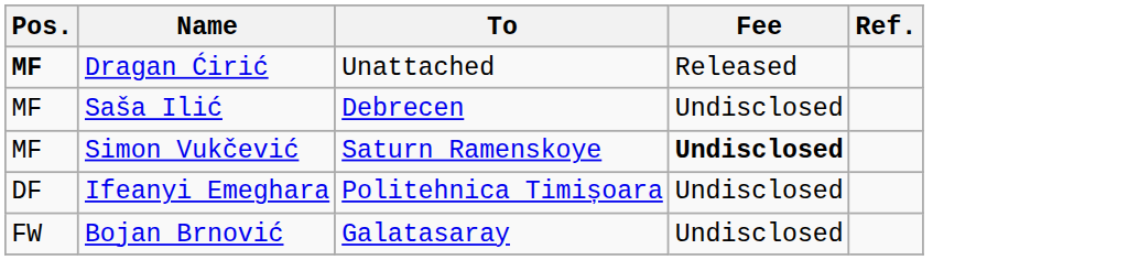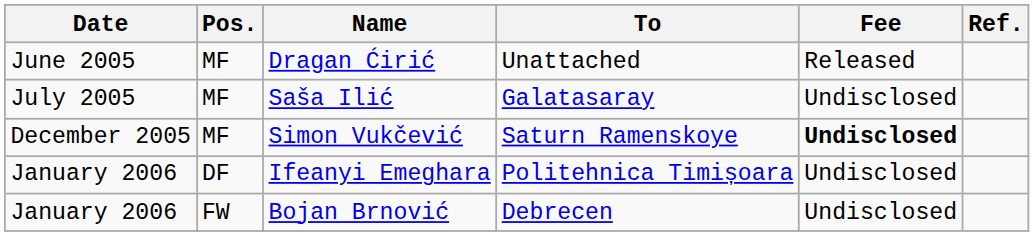 <table class="wikitable">
 <tr>
+<th>Date</th>
 <th>Pos.</th>
 <th>Name</th>
 <th>To</th>
 <th>Fee</th>
 <th>Ref.</th>
 </tr>
 <tr>
-<td><strong>MF</strong></td>
+<td>June 2005</td>
+<td>MF</td>
 <td> <a href='#'>Dragan Ćirić</a></td>
 <td>Unattached</td>
 <td>Released</td>
 <td></td>
 </tr>
 <tr>
+<td>July 2005</td>
 <td>MF</td>
 <td> <a href='#'>Saša Ilić</a></td>
-<td> <a href='#'>Debrecen</a></td>
+<td> <a href='#'>Galatasaray</a></td>
 <td>Undisclosed</td>
 <td></td>
 </tr>
 <tr>
+<td>December 2005</td>
 <td>MF</td>
 <td> <a href='#'>Simon Vukčević</a></td>
 <td> <a href='#'>Saturn Ramenskoye</a></td>
 <td><strong>Undisclosed</strong></td>
 <td></td>
 </tr>
 <tr>
+<td>January 2006</td>
 <td>DF</td>
 <td> <a href='#'>Ifeanyi Emeghara</a></td>
 <td> <a href='#'>Politehnica Timișoara</a></td>
 <td>Undisclosed</td>
 <td></td>
 </tr>
 <tr>
+<td>January 2006</td>
 <td>FW</td>
 <td> <a href='#'>Bojan Brnović</a></td>
-<td> <a href='#'>Galatasaray</a></td>
+<td> <a href='#'>Debrecen</a></td>
 <td>Undisclosed</td>
 <td></td>
 </tr>
 </table>
